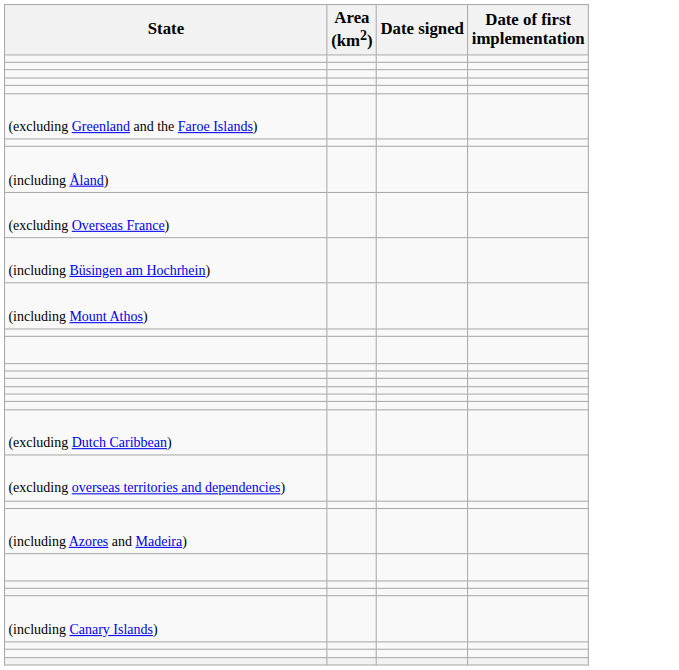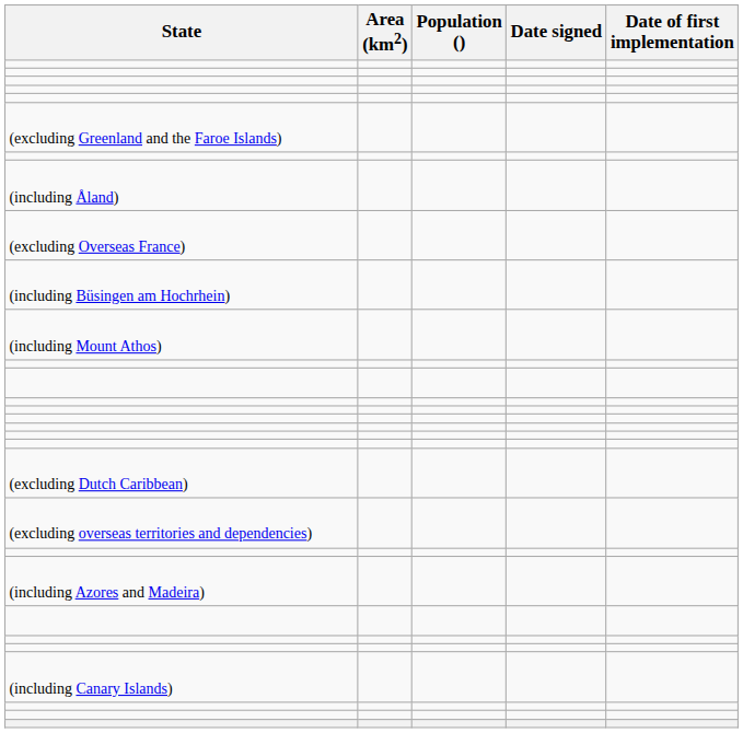 <table class="wikitable sortable">
 <tr>
 <th width="300">State</th>
 <th>Area<br>(km<sup>2</sup>)</th>
+<th>Population<br>()</th>
 <th>Date signed<br></th>
 <th>Date of first<br>implementation<br></th>
 </tr>
 <tr>
 <td></td>
 <td style="text-align:right;"></td>
+<td style="text-align:right"></td>
+<td style="text-align:right;"></td>
+<td style="text-align:right;"></td>
+</tr>
+<tr>
+<td></td>
+<td style="text-align:right;"></td>
+<td style="text-align:right"></td>
+<td style="text-align:right;"></td>
+<td style="text-align:right;"></td>
+</tr>
+<tr>
+<td></td>
+<td style="text-align:right;"></td>
+<td style="text-align:right"></td>
+<td style="text-align:right;"></td>
+<td style="text-align:right;"></td>
+</tr>
+<tr>
+<td></td>
+<td style="text-align:right;"></td>
+<td style="text-align:right"></td>
+<td style="text-align:right;"></td>
+<td style="text-align:right;"></td>
+</tr>
+<tr>
+<td></td>
+<td style="text-align:right;"></td>
+<td style="text-align:right"></td>
+<td style="text-align:right;"></td>
+<td style="text-align:right;"></td>
+</tr>
+<tr>
+<td> <br><small>(excluding <a href='#'>Greenland</a> and the <a href='#'>Faroe Islands</a>)</small></td>
+<td style="text-align:right;"></td>
+<td style="text-align:right"></td>
+<td style="text-align:right;"></td>
+<td style="text-align:right;"></td>
+</tr>
+<tr>
+<td></td>
+<td style="text-align:right;"></td>
+<td style="text-align:right"></td>
+<td style="text-align:right;"></td>
+<td style="text-align:right;"></td>
+</tr>
+<tr>
+<td> <br><small>(including <a href='#'>Åland</a>)</small></td>
+<td style="text-align:right;"></td>
+<td style="text-align:right"></td>
+<td style="text-align:right;"></td>
+<td style="text-align:right;"></td>
+</tr>
+<tr>
+<td> <br><small>(excluding <a href='#'>Overseas France</a>)</small></td>
+<td style="text-align:right;"></td>
+<td style="text-align:right"></td>
+<td style="text-align:right;"></td>
+<td style="text-align:right;"></td>
+</tr>
+<tr>
+<td><br><small>(including <a href='#'>Büsingen am Hochrhein</a>)</small></td>
+<td style="text-align:right;"></td>
+<td style="text-align:right"></td>
+<td style="text-align:right;"></td>
+<td style="text-align:right;"></td>
+</tr>
+<tr>
+<td> <br><small>(including <a href='#'>Mount Athos</a>)</small></td>
+<td style="text-align:right;"></td>
+<td style="text-align:right"></td>
+<td style="text-align:right;"></td>
+<td style="text-align:right;"></td>
+</tr>
+<tr>
+<td></td>
+<td style="text-align:right;"></td>
+<td style="text-align:right"></td>
 <td style="text-align:right;"></td>
 <td style="text-align:right;"></td>
 </tr>
 <tr>
 <td></td>
 <td style="text-align:right;"></td>
 <td style="text-align:right;"></td>
+<td style="text-align:right;"><br></td>
 <td style="text-align:right;"></td>
 </tr>
 <tr>
 <td></td>
 <td style="text-align:right;"></td>
+<td style="text-align:right"></td>
 <td style="text-align:right;"></td>
 <td style="text-align:right;"></td>
 </tr>
 <tr>
 <td></td>
 <td style="text-align:right;"></td>
+<td style="text-align:right"></td>
 <td style="text-align:right;"></td>
 <td style="text-align:right;"></td>
 </tr>
 <tr>
 <td></td>
 <td style="text-align:right;"></td>
-<td style="text-align:right;"></td>
-<td style="text-align:right;"></td>
-</tr>
-<tr>
-<td> <br><small>(excluding <a href='#'>Greenland</a> and the <a href='#'>Faroe Islands</a>)</small></td>
-<td style="text-align:right;"></td>
+<td style="text-align:right"></td>
 <td style="text-align:right;"></td>
 <td style="text-align:right;"></td>
 </tr>
 <tr>
 <td></td>
 <td style="text-align:right;"></td>
-<td style="text-align:right;"></td>
-<td style="text-align:right;"></td>
-</tr>
-<tr>
-<td> <br><small>(including <a href='#'>Åland</a>)</small></td>
-<td style="text-align:right;"></td>
-<td style="text-align:right;"></td>
-<td style="text-align:right;"></td>
-</tr>
-<tr>
-<td> <br><small>(excluding <a href='#'>Overseas France</a>)</small></td>
-<td style="text-align:right;"></td>
-<td style="text-align:right;"></td>
-<td style="text-align:right;"></td>
-</tr>
-<tr>
-<td><br><small>(including <a href='#'>Büsingen am Hochrhein</a>)</small></td>
-<td style="text-align:right;"></td>
-<td style="text-align:right;"></td>
-<td style="text-align:right;"></td>
-</tr>
-<tr>
-<td> <br><small>(including <a href='#'>Mount Athos</a>)</small></td>
-<td style="text-align:right;"></td>
+<td style="text-align:right"></td>
 <td style="text-align:right;"></td>
 <td style="text-align:right;"></td>
 </tr>
 <tr>
 <td></td>
 <td style="text-align:right;"></td>
+<td style="text-align:right"></td>
 <td style="text-align:right;"></td>
 <td style="text-align:right;"></td>
 </tr>
 <tr>
 <td></td>
+<td style="text-align:right;"></td>
+<td style="text-align:right"></td>
+<td style="text-align:right;"></td>
+<td style="text-align:right;"></td>
+</tr>
+<tr>
+<td> <br><small>(excluding <a href='#'>Dutch Caribbean</a>)</small></td>
+<td style="text-align:right;"></td>
+<td style="text-align:right"></td>
+<td style="text-align:right;"></td>
+<td style="text-align:right;"></td>
+</tr>
+<tr>
+<td> <br><small>(excluding <a href='#'>overseas territories and dependencies</a>)</small></td>
+<td style="text-align:right;"></td>
 <td style="text-align:right;"></td>
 <td style="text-align:right;"><br></td>
 <td style="text-align:right;"></td>
 </tr>
 <tr>
 <td></td>
 <td style="text-align:right;"></td>
+<td style="text-align:right"></td>
+<td style="text-align:right;"></td>
+<td style="text-align:right;"></td>
+</tr>
+<tr>
+<td> <br><small>(including <a href='#'>Azores</a> and <a href='#'>Madeira</a>)</small></td>
+<td style="text-align:right;"></td>
+<td style="text-align:right"></td>
+<td style="text-align:right;"></td>
+<td style="text-align:right;"></td>
+</tr>
+<tr>
+<td> <br></td>
+<td style="text-align:right;"></td>
+<td style="text-align:right"></td>
 <td style="text-align:right;"></td>
 <td style="text-align:right;"></td>
 </tr>
 <tr>
 <td></td>
 <td style="text-align:right;"></td>
+<td style="text-align:right"></td>
 <td style="text-align:right;"></td>
 <td style="text-align:right;"></td>
 </tr>
 <tr>
 <td></td>
 <td style="text-align:right;"></td>
+<td style="text-align:right"></td>
+<td style="text-align:right;"></td>
+<td style="text-align:right;"></td>
+</tr>
+<tr>
+<td> <br><small>(including <a href='#'>Canary Islands</a>)</small> <br></td>
+<td style="text-align:right;"></td>
+<td style="text-align:right"></td>
 <td style="text-align:right;"></td>
 <td style="text-align:right;"></td>
 </tr>
 <tr>
 <td></td>
 <td style="text-align:right;"></td>
+<td style="text-align:right"></td>
 <td style="text-align:right;"></td>
 <td style="text-align:right;"></td>
 </tr>
 <tr>
 <td></td>
 <td style="text-align:right;"></td>
-<td style="text-align:right;"></td>
-<td style="text-align:right;"></td>
-</tr>
-<tr>
-<td></td>
-<td style="text-align:right;"></td>
-<td style="text-align:right;"></td>
-<td style="text-align:right;"></td>
-</tr>
-<tr>
-<td> <br><small>(excluding <a href='#'>Dutch Caribbean</a>)</small></td>
-<td style="text-align:right;"></td>
-<td style="text-align:right;"></td>
-<td style="text-align:right;"></td>
-</tr>
-<tr>
-<td> <br><small>(excluding <a href='#'>overseas territories and dependencies</a>)</small></td>
-<td style="text-align:right;"></td>
-<td style="text-align:right;"><br></td>
-<td style="text-align:right;"></td>
-</tr>
-<tr>
-<td></td>
-<td style="text-align:right;"></td>
-<td style="text-align:right;"></td>
-<td style="text-align:right;"></td>
-</tr>
-<tr>
-<td> <br><small>(including <a href='#'>Azores</a> and <a href='#'>Madeira</a>)</small></td>
-<td style="text-align:right;"></td>
-<td style="text-align:right;"></td>
-<td style="text-align:right;"></td>
-</tr>
-<tr>
-<td> <br></td>
-<td style="text-align:right;"></td>
-<td style="text-align:right;"></td>
-<td style="text-align:right;"></td>
-</tr>
-<tr>
-<td></td>
-<td style="text-align:right;"></td>
-<td style="text-align:right;"></td>
-<td style="text-align:right;"></td>
-</tr>
-<tr>
-<td></td>
-<td style="text-align:right;"></td>
-<td style="text-align:right;"></td>
-<td style="text-align:right;"></td>
-</tr>
-<tr>
-<td> <br><small>(including <a href='#'>Canary Islands</a>)</small> <br></td>
-<td style="text-align:right;"></td>
-<td style="text-align:right;"></td>
-<td style="text-align:right;"></td>
-</tr>
-<tr>
-<td></td>
-<td style="text-align:right;"></td>
-<td style="text-align:right;"></td>
-<td style="text-align:right;"></td>
-</tr>
-<tr>
-<td></td>
 <td style="text-align:right;"></td>
 <td style="text-align:right;"></td>
 <td style="text-align:right;"></td>
 </tr>
 <tr>
 <th></th>
 <th style="text-align:right;"></th>
 <th style="text-align:right;"></th>
 <th style="text-align:right;"></th>
+<th style="text-align:right;"></th>
 </tr>
 </table>
